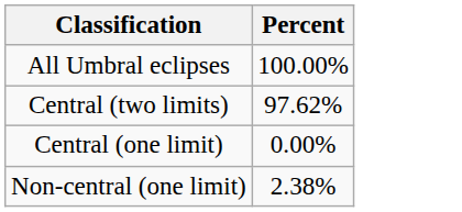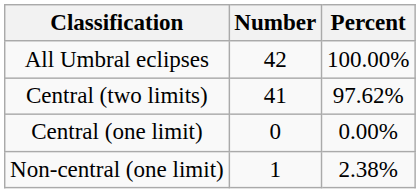 <table class="wikitable sortable">
 <tr align=center>
 <th>Classification</th>
+<th>Number</th>
 <th>Percent</th>
 </tr>
 <tr align=center>
 <td>All Umbral eclipses</td>
+<td>42</td>
 <td>100.00%</td>
 </tr>
 <tr align=center>
 <td>Central (two limits)</td>
+<td>41</td>
 <td>97.62%</td>
 </tr>
 <tr align=center>
 <td>Central (one limit)</td>
+<td>0</td>
 <td>0.00%</td>
 </tr>
 <tr align=center>
 <td>Non-central (one limit)</td>
+<td>1</td>
 <td>2.38%</td>
 </tr>
 </table>
